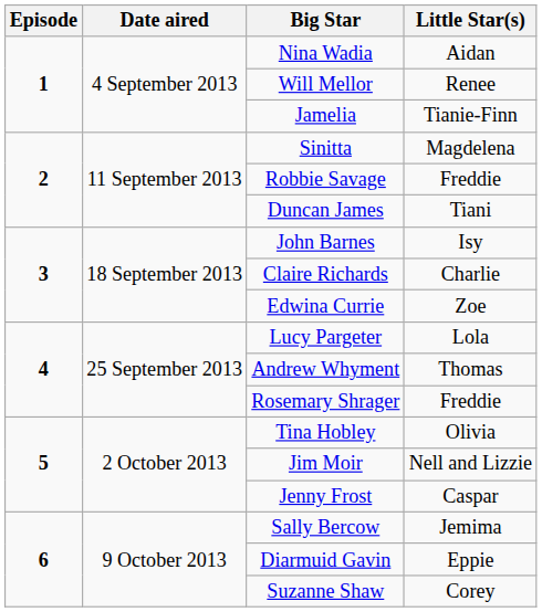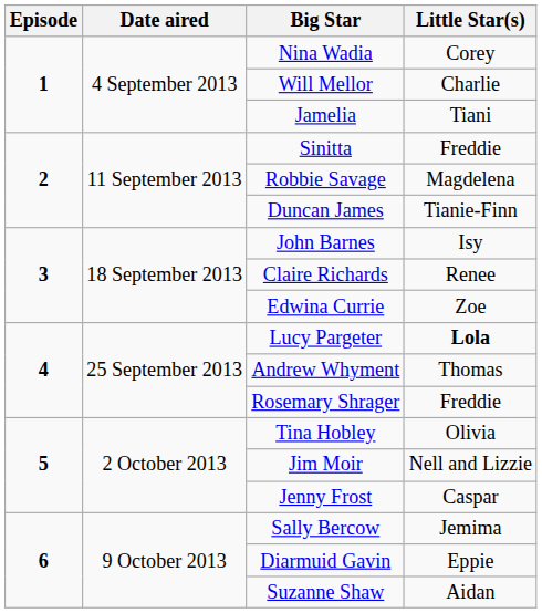 <table class="wikitable" style="text-align:center;" width:99%;>
 <tr>
 <th>Episode</th>
 <th>Date aired</th>
 <th>Big Star</th>
 <th>Little Star(s)</th>
 </tr>
 <tr>
 <td rowspan=3><strong>1</strong></td>
 <td rowspan=3>4 September 2013</td>
 <td><a href='#'>Nina Wadia</a></td>
-<td>Aidan</td>
+<td>Corey</td>
 </tr>
 <tr>
 <td><a href='#'>Will Mellor</a></td>
-<td>Renee</td>
+<td>Charlie</td>
 </tr>
 <tr>
 <td><a href='#'>Jamelia</a></td>
-<td>Tianie-Finn</td>
+<td>Tiani</td>
 </tr>
 <tr>
 <td rowspan=3><strong>2</strong></td>
 <td rowspan=3>11 September 2013</td>
 <td><a href='#'>Sinitta</a></td>
+<td>Freddie</td>
+</tr>
+<tr>
+<td><a href='#'>Robbie Savage</a></td>
 <td>Magdelena</td>
 </tr>
 <tr>
-<td><a href='#'>Robbie Savage</a></td>
-<td>Freddie</td>
-</tr>
-<tr>
 <td><a href='#'>Duncan James</a></td>
-<td>Tiani</td>
+<td>Tianie-Finn</td>
 </tr>
 <tr>
 <td rowspan=3><strong>3</strong></td>
 <td rowspan=3>18 September 2013</td>
 <td><a href='#'>John Barnes</a></td>
 <td>Isy</td>
 </tr>
 <tr>
 <td><a href='#'>Claire Richards</a></td>
-<td>Charlie</td>
+<td>Renee</td>
 </tr>
 <tr>
 <td><a href='#'>Edwina Currie</a></td>
 <td>Zoe</td>
 </tr>
 <tr>
 <td rowspan=3><strong>4</strong></td>
 <td rowspan=3>25 September 2013</td>
 <td><a href='#'>Lucy Pargeter</a></td>
-<td>Lola</td>
+<td><strong>Lola</strong></td>
 </tr>
 <tr>
 <td><a href='#'>Andrew Whyment</a></td>
 <td>Thomas</td>
 </tr>
 <tr>
 <td><a href='#'>Rosemary Shrager</a></td>
 <td>Freddie</td>
 </tr>
 <tr>
 <td rowspan=3><strong>5</strong></td>
 <td rowspan=3>2 October 2013</td>
 <td><a href='#'>Tina Hobley</a></td>
 <td>Olivia</td>
 </tr>
 <tr>
 <td><a href='#'>Jim Moir</a></td>
 <td>Nell and Lizzie</td>
 </tr>
 <tr>
 <td><a href='#'>Jenny Frost</a></td>
 <td>Caspar</td>
 </tr>
 <tr>
 <td rowspan=3><strong>6</strong></td>
 <td rowspan=3>9 October 2013</td>
 <td><a href='#'>Sally Bercow</a></td>
 <td>Jemima</td>
 </tr>
 <tr>
 <td><a href='#'>Diarmuid Gavin</a></td>
 <td>Eppie</td>
 </tr>
 <tr>
 <td><a href='#'>Suzanne Shaw</a></td>
-<td>Corey</td>
+<td>Aidan</td>
 </tr>
 </table>
